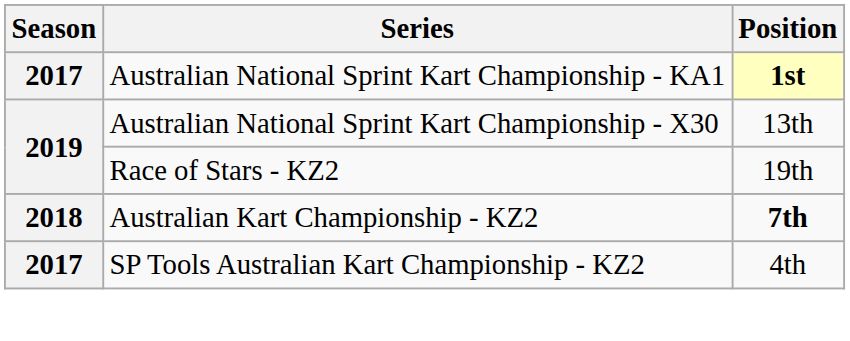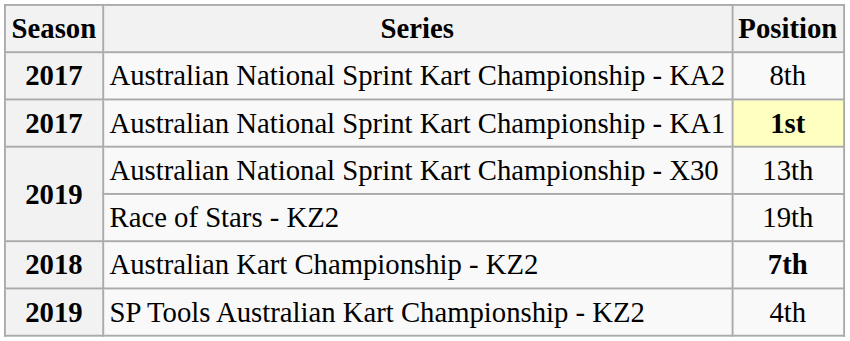 <table class="wikitable" style="font-size: 95%; text-align:center">
 <tr>
 <th>Season</th>
 <th>Series</th>
 <th>Position</th>
+</tr>
+<tr>
+<th>2017</th>
+<td align="left">Australian National Sprint Kart Championship - KA2</td>
+<td>8th</td>
 </tr>
 <tr>
 <th>2017</th>
 <td align="left">Australian National Sprint Kart Championship - KA1</td>
 <td align="center" style="background: #ffffbf"><strong>1st</strong></td>
 </tr>
 <tr>
 <th rowspan=2>2019</th>
 <td align="left">Australian National Sprint Kart Championship - X30</td>
 <td>13th</td>
 </tr>
 <tr>
 <td align="left">Race of Stars - KZ2</td>
 <td>19th</td>
 </tr>
 <tr>
 <th>2018</th>
 <td align="left">Australian Kart Championship - KZ2</td>
 <td><strong>7th</strong></td>
 </tr>
 <tr>
-<th>2017</th>
+<th>2019</th>
 <td align="left">SP Tools Australian Kart Championship - KZ2</td>
 <td>4th</td>
 </tr>
 </table>
